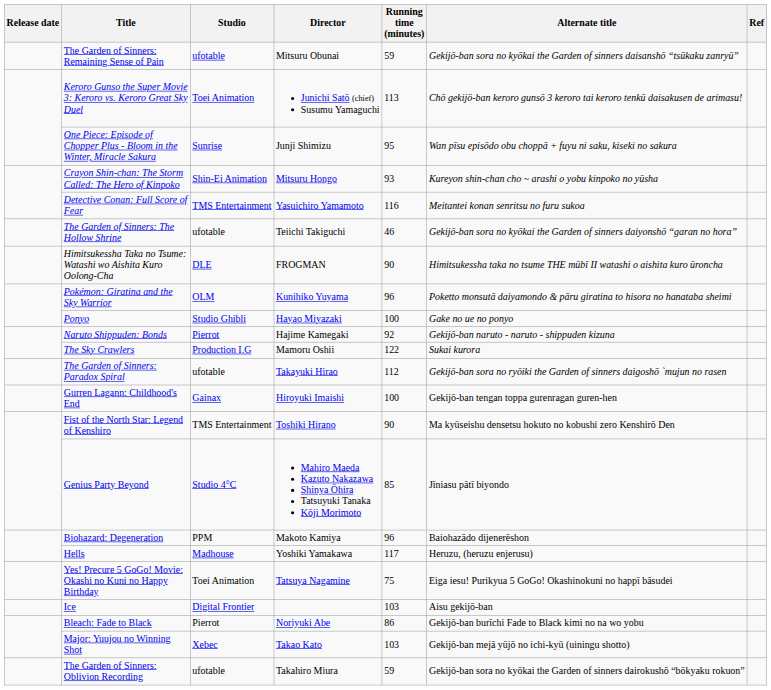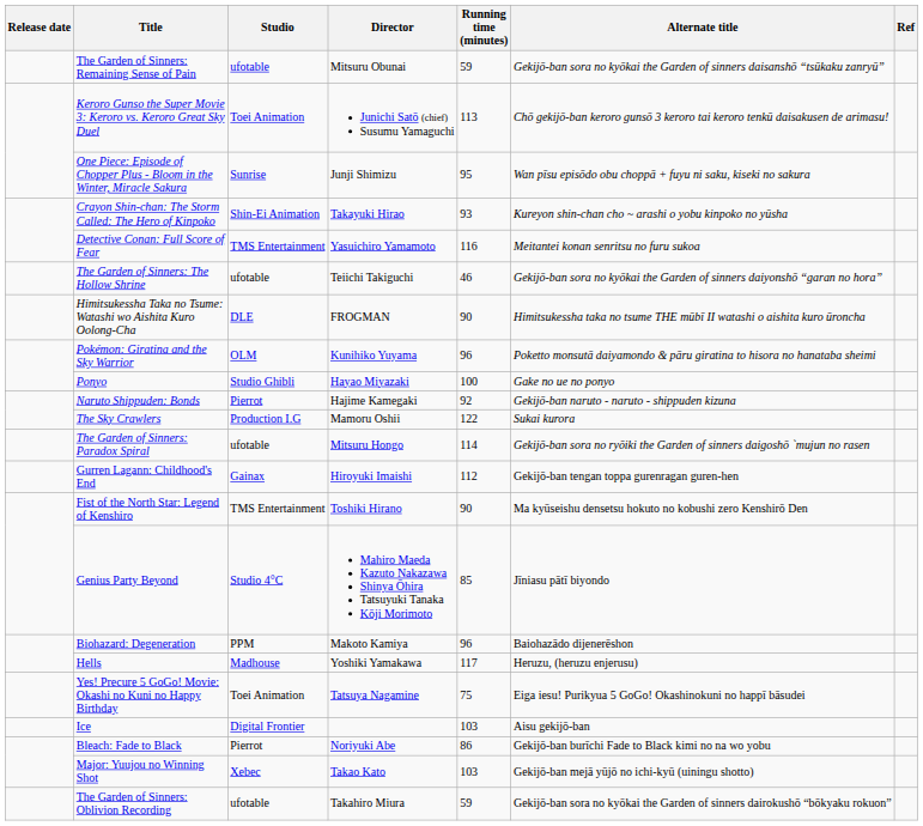 <table class="wikitable sortable" border="1">
 <tr>
 <th>Release date</th>
 <th width="200px">Title</th>
 <th>Studio</th>
 <th>Director</th>
 <th width="10px">Running time (minutes)</th>
 <th class="unsortable">Alternate title</th>
 <th class="unsortable">Ref</th>
 </tr>
 <tr>
 <td></td>
 <td><a href='#'>The Garden of Sinners: Remaining Sense of Pain</a></td>
 <td><a href='#'>ufotable</a></td>
 <td>Mitsuru Obunai</td>
 <td>59</td>
 <td><em>Gekijō-ban sora no kyōkai the Garden of sinners daisanshō “tsūkaku zanryū”</em></td>
 <td></td>
 </tr>
 <tr>
 <td rowspan="2"></td>
 <td><em><a href='#'>Keroro Gunso the Super Movie 3: Keroro vs. Keroro Great Sky Duel</a></em></td>
 <td><a href='#'>Toei Animation</a></td>
 <td><br><ul><li><a href='#'>Junichi Satō</a> <small>(chief)</small></li><li>Susumu Yamaguchi</li></ul></td>
 <td>113</td>
 <td><em>Chō gekijō-ban keroro gunsō 3 keroro tai keroro tenkū daisakusen de arimasu!</em></td>
 <td></td>
 </tr>
 <tr>
 <td><a href='#'><em>One Piece: Episode of Chopper Plus - Bloom in the Winter, Miracle Sakura</em></a></td>
 <td><a href='#'>Sunrise</a></td>
 <td>Junji Shimizu</td>
 <td>95</td>
 <td><em>Wan pīsu episōdo obu choppā + fuyu ni saku, kiseki no sakura</em></td>
 <td></td>
 </tr>
 <tr>
 <td rowspan="2"></td>
 <td><em><a href='#'>Crayon Shin-chan: The Storm Called: The Hero of Kinpoko</a></em></td>
 <td><a href='#'>Shin-Ei Animation</a></td>
-<td><a href='#'>Mitsuru Hongo</a></td>
+<td><a href='#'>Takayuki Hirao</a></td>
 <td>93</td>
 <td><em>Kureyon shin-chan cho ~ arashi o yobu kinpoko no yūsha</em></td>
 <td></td>
 </tr>
 <tr>
 <td><em><a href='#'>Detective Conan: Full Score of Fear</a></em></td>
 <td><a href='#'>TMS Entertainment</a></td>
 <td><a href='#'>Yasuichiro Yamamoto</a></td>
 <td>116</td>
 <td><em>Meitantei konan senritsu no furu sukoa</em></td>
 <td></td>
 </tr>
 <tr>
 <td></td>
 <td><em><a href='#'>The Garden of Sinners: The Hollow Shrine</a></em></td>
 <td>ufotable</td>
 <td>Teiichi Takiguchi</td>
 <td>46</td>
 <td><em>Gekijō-ban sora no kyōkai the Garden of sinners daiyonshō “garan no hora”</em></td>
 <td></td>
 </tr>
 <tr>
 <td></td>
 <td><em>Himitsukessha Taka no Tsume: Watashi wo Aishita Kuro Oolong-Cha</em></td>
 <td><a href='#'>DLE</a></td>
 <td>FROGMAN</td>
 <td>90</td>
 <td><em>Himitsukessha taka no tsume THE mūbī II watashi o aishita kuro ūroncha</em></td>
 <td></td>
 </tr>
 <tr>
 <td rowspan="2"></td>
 <td><em><a href='#'>Pokémon: Giratina and the Sky Warrior</a></em></td>
 <td><a href='#'>OLM</a></td>
 <td><a href='#'>Kunihiko Yuyama</a></td>
 <td>96</td>
 <td><em>Poketto monsutā daiyamondo & pāru giratina to hisora no hanataba sheimi</em></td>
 <td></td>
 </tr>
 <tr>
 <td><em><a href='#'>Ponyo</a></em></td>
 <td><a href='#'>Studio Ghibli</a></td>
 <td><a href='#'>Hayao Miyazaki</a></td>
 <td>100</td>
 <td><em>Gake no ue no ponyo</em></td>
 <td></td>
 </tr>
 <tr>
 <td rowspan="2"></td>
 <td><em><a href='#'>Naruto Shippuden: Bonds</a></em></td>
 <td><a href='#'>Pierrot</a></td>
 <td>Hajime Kamegaki</td>
 <td>92</td>
 <td><em>Gekijō-ban naruto - naruto - shippuden kizuna</em></td>
 <td></td>
 </tr>
 <tr>
 <td><em><a href='#'>The Sky Crawlers</a></em></td>
 <td><a href='#'>Production I.G</a></td>
 <td>Mamoru Oshii</td>
 <td>122</td>
 <td><em>Sukai kurora</em></td>
 <td></td>
 </tr>
 <tr>
 <td></td>
 <td><em><a href='#'>The Garden of Sinners: Paradox Spiral</a></em></td>
 <td>ufotable</td>
-<td><a href='#'>Takayuki Hirao</a></td>
-<td>112</td>
+<td><a href='#'>Mitsuru Hongo</a></td>
+<td>114</td>
 <td><em>Gekijō-ban sora no ryōiki the Garden of sinners daigoshō `mujun no rasen<strong></td>
 <td></td>
 </tr>
 <tr>
 <td></td>
 <td></em><a href='#'>Gurren Lagann: Childhood's End</a><em></td>
 <td><a href='#'>Gainax</a></td>
 <td><a href='#'>Hiroyuki Imaishi</a></td>
-<td>100</td>
+<td>112</td>
 <td></em>Gekijō-ban tengan toppa gurenragan guren-hen<em></td>
 <td></td>
 </tr>
 <tr>
 <td rowspan="2"></td>
 <td></em><a href='#'>Fist of the North Star: Legend of Kenshiro</a><em></td>
 <td>TMS Entertainment</td>
 <td><a href='#'>Toshiki Hirano</a></td>
 <td>90</td>
 <td></em>Ma kyūseishu densetsu hokuto no kobushi zero Kenshirō Den<em></td>
 <td></td>
 </tr>
 <tr>
 <td></em><a href='#'>Genius Party Beyond</a><em></td>
 <td><a href='#'>Studio 4°C</a></td>
 <td><br><ul><li><a href='#'>Mahiro Maeda</a></li><li><a href='#'>Kazuto Nakazawa</a></li><li><a href='#'>Shinya Ōhira</a></li><li>Tatsuyuki Tanaka</li><li><a href='#'>Kōji Morimoto</a></li></ul></td>
 <td>85</td>
 <td></em>Jīniasu pātī biyondo<em></td>
 <td></td>
 </tr>
 <tr>
 <td rowspan="2"></td>
 <td></em><a href='#'>Biohazard: Degeneration</a><em></td>
 <td>PPM</td>
 <td>Makoto Kamiya</td>
 <td>96</td>
 <td></em>Baiohazādo dijenerēshon<em></td>
 <td></td>
 </tr>
 <tr>
 <td></em><a href='#'>Hells</a><em></td>
 <td><a href='#'>Madhouse</a></td>
 <td>Yoshiki Yamakawa</td>
 <td>117</td>
 <td></em>Heruzu, (heruzu enjerusu)<em></td>
 <td></td>
 </tr>
 <tr>
 <td></td>
 <td></em><a href='#'>Yes! Precure 5 GoGo! Movie: Okashi no Kuni no Happy Birthday</a><em></td>
 <td>Toei Animation</td>
 <td><a href='#'>Tatsuya Nagamine</a></td>
 <td>75</td>
 <td></em>Eiga iesu! Purikyua 5 GoGo! Okashinokuni no happī bāsudei<em></td>
 <td></td>
 </tr>
 <tr>
 <td></td>
 <td></em><a href='#'>Ice</a><em></td>
 <td><a href='#'>Digital Frontier</a></td>
 <td></td>
 <td>103</td>
 <td></em>Aisu gekijō-ban<em></td>
 <td></td>
 </tr>
 <tr>
 <td rowspan="2"></td>
 <td></em><a href='#'>Bleach: Fade to Black</a><em></td>
 <td>Pierrot</td>
 <td><a href='#'>Noriyuki Abe</a></td>
 <td>86</td>
 <td></em>Gekijō-ban burīchi Fade to Black kimi no na wo yobu<em></td>
 <td></td>
 </tr>
 <tr>
 <td></em><a href='#'>Major: Yuujou no Winning Shot</a><em></td>
 <td><a href='#'>Xebec</a></td>
 <td><a href='#'>Takao Kato</a></td>
 <td>103</td>
 <td></em>Gekijō-ban mejā yūjō no ichi-kyū (uiningu shotto)<em></td>
 <td></td>
 </tr>
 <tr>
 <td></td>
 <td></em><a href='#'>The Garden of Sinners: Oblivion Recording</a><em></td>
 <td>ufotable</td>
 <td>Takahiro Miura</td>
 <td>59</td>
 <td></em>Gekijō-ban sora no kyōkai the Garden of sinners dairokushō “bōkyaku rokuon”<em></td>
 <td></td>
 </tr>
 </table>
